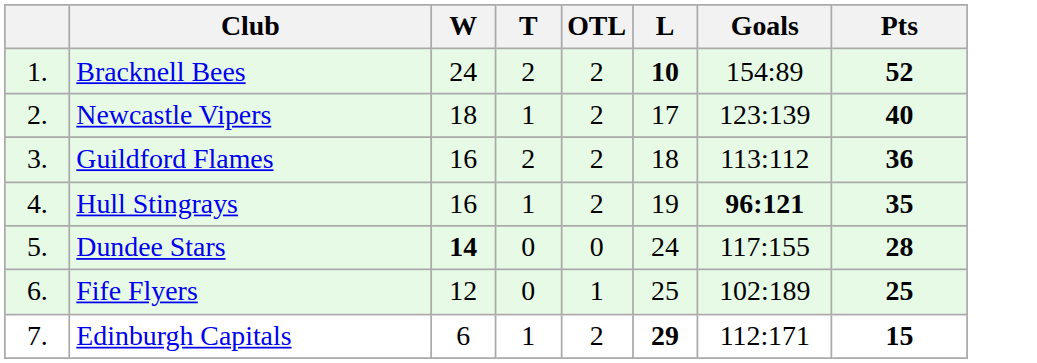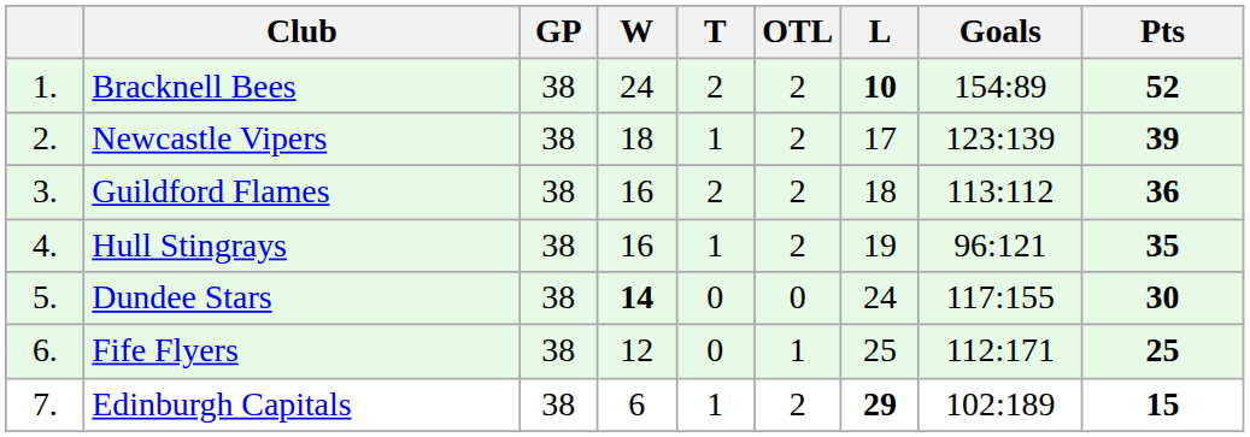 <table class="wikitable">
 <tr>
 <th width="30"></th>
 <th width="200">Club</th>
+<th width="30">GP</th>
 <th width="30">W</th>
 <th width="30">T</th>
 <th width="30">OTL</th>
 <th width="30">L</th>
 <th width="70">Goals</th>
 <th width="70">Pts</th>
 </tr>
 <tr bgcolor="#e6fae6" align="center">
 <td>1.</td>
 <td align="left"><a href='#'>Bracknell Bees</a></td>
+<td>38</td>
 <td>24</td>
 <td>2</td>
 <td>2</td>
 <td><strong>10</strong></td>
 <td>154:89</td>
 <td><strong>52</strong></td>
 </tr>
 <tr bgcolor="#e6fae6" align="center">
 <td>2.</td>
 <td align="left"><a href='#'>Newcastle Vipers</a></td>
+<td>38</td>
 <td>18</td>
 <td>1</td>
 <td>2</td>
 <td>17</td>
 <td>123:139</td>
-<td><strong>40</strong></td>
+<td><strong>39</strong></td>
 </tr>
 <tr bgcolor="#e6fae6" align="center">
 <td>3.</td>
 <td align="left"><a href='#'>Guildford Flames</a></td>
+<td>38</td>
 <td>16</td>
 <td>2</td>
 <td>2</td>
 <td>18</td>
 <td>113:112</td>
 <td><strong>36</strong></td>
 </tr>
 <tr bgcolor="#e6fae6" align="center">
 <td>4.</td>
 <td align="left"><a href='#'>Hull Stingrays</a></td>
+<td>38</td>
 <td>16</td>
 <td>1</td>
 <td>2</td>
 <td>19</td>
-<td><strong>96:121</strong></td>
+<td>96:121</td>
 <td><strong>35</strong></td>
 </tr>
 <tr bgcolor="#e6fae6" align="center">
 <td>5.</td>
 <td align="left"><a href='#'>Dundee Stars</a></td>
+<td>38</td>
 <td><strong>14</strong></td>
 <td>0</td>
 <td>0</td>
 <td>24</td>
 <td>117:155</td>
-<td><strong>28</strong></td>
+<td><strong>30</strong></td>
 </tr>
 <tr bgcolor="#e6fae6" align="center">
 <td>6.</td>
 <td align="left"><a href='#'>Fife Flyers</a></td>
+<td>38</td>
 <td>12</td>
 <td>0</td>
 <td>1</td>
 <td>25</td>
-<td>102:189</td>
+<td>112:171</td>
 <td><strong>25</strong></td>
 </tr>
 <tr bgcolor="#FFFFFF" align="center">
 <td>7.</td>
 <td align="left"><a href='#'>Edinburgh Capitals</a></td>
+<td>38</td>
 <td>6</td>
 <td>1</td>
 <td>2</td>
 <td><strong>29</strong></td>
-<td>112:171</td>
+<td>102:189</td>
 <td><strong>15</strong></td>
 </tr>
 </table>
